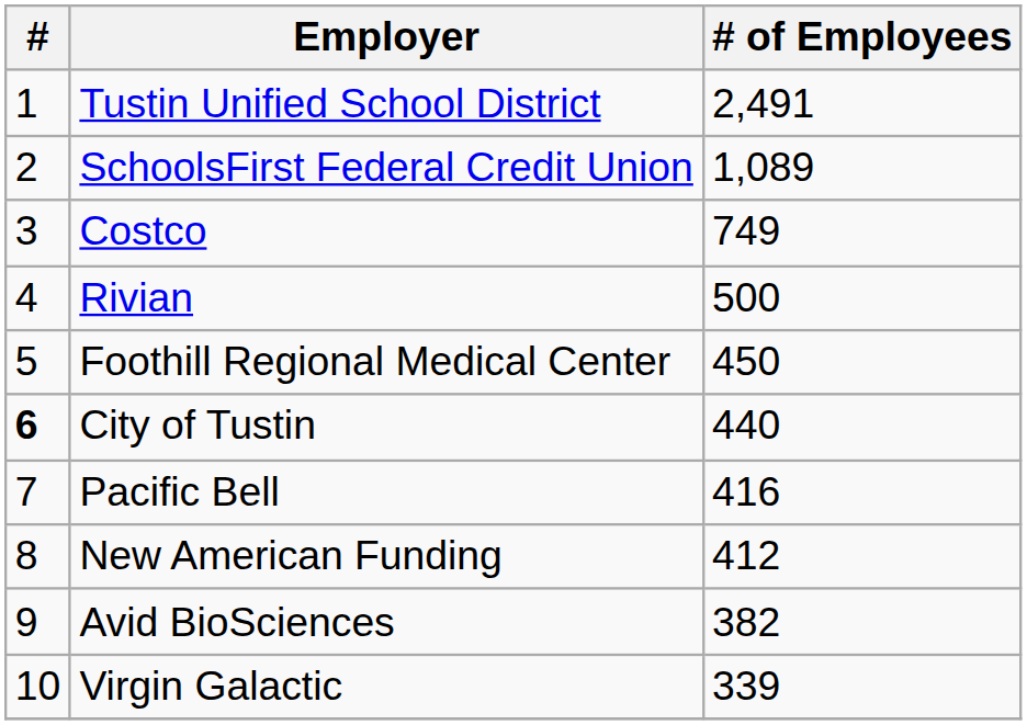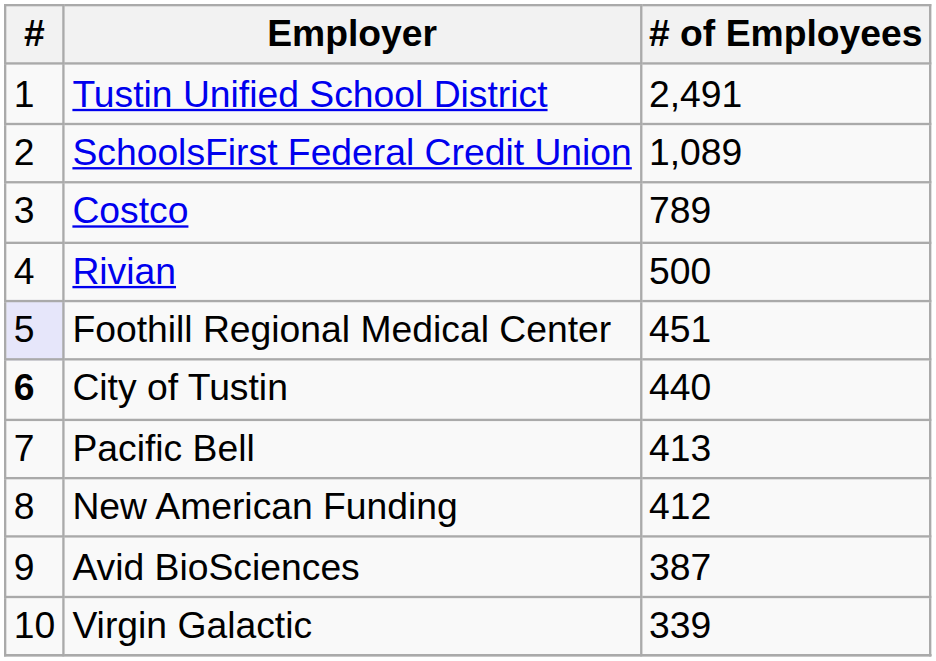 <table class="wikitable">
 <tr>
 <th>#</th>
 <th>Employer</th>
 <th># of Employees</th>
 </tr>
 <tr>
 <td>1</td>
 <td><a href='#'>Tustin Unified School District</a></td>
 <td>2,491</td>
 </tr>
 <tr>
 <td>2</td>
 <td><a href='#'>SchoolsFirst Federal Credit Union</a></td>
 <td>1,089</td>
 </tr>
 <tr>
 <td>3</td>
 <td><a href='#'>Costco</a></td>
-<td>749</td>
+<td>789</td>
 </tr>
 <tr>
 <td>4</td>
 <td><a href='#'>Rivian</a></td>
 <td>500</td>
 </tr>
 <tr>
-<td>5</td>
+<td style="background: lavender;">5</td>
 <td>Foothill Regional Medical Center</td>
-<td>450</td>
+<td>451</td>
 </tr>
 <tr>
 <td><strong>6</strong></td>
 <td>City of Tustin</td>
 <td>440</td>
 </tr>
 <tr>
 <td>7</td>
 <td>Pacific Bell</td>
-<td>416</td>
+<td>413</td>
 </tr>
 <tr>
 <td>8</td>
 <td>New American Funding</td>
 <td>412</td>
 </tr>
 <tr>
 <td>9</td>
 <td>Avid BioSciences</td>
-<td>382</td>
+<td>387</td>
 </tr>
 <tr>
 <td>10</td>
 <td>Virgin Galactic</td>
 <td>339</td>
 </tr>
 <tr>
 </tr>
 </table>
